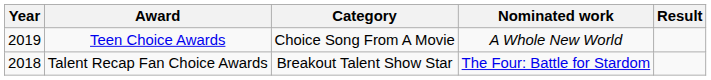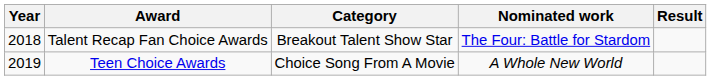 <table class="wikitable sortable" style="text-align: center;">
 <tr>
 <th>Year</th>
 <th>Award</th>
 <th>Category</th>
 <th>Nominated work</th>
 <th>Result</th>
 </tr>
 <tr>
+<td>2018</td>
+<td>Talent Recap Fan Choice Awards</td>
+<td>Breakout Talent Show Star</td>
+<td><a href='#'>The Four: Battle for Stardom</a></td>
+<td></td>
+</tr>
+<tr>
 <td>2019</td>
 <td><a href='#'>Teen Choice Awards</a></td>
 <td>Choice Song From A Movie</td>
 <td><em>A Whole New World</em></td>
 <td></td>
 </tr>
-<tr>
-<td>2018</td>
-<td>Talent Recap Fan Choice Awards</td>
-<td>Breakout Talent Show Star</td>
-<td><a href='#'>The Four: Battle for Stardom</a></td>
-<td></td>
-</tr>
 </table>
